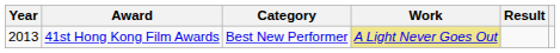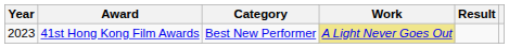 <table class="wikitable plainrowheaders">
 <tr>
 <th>Year</th>
 <th>Award</th>
 <th>Category</th>
 <th>Work</th>
 <th>Result</th>
 <th></th>
 </tr>
 <tr>
-<td>2013</td>
+<td>2023</td>
 <td><a href='#'>41st Hong Kong Film Awards</a></td>
 <td><a href='#'>Best New Performer</a></td>
 <td style="background: khaki;"><em><a href='#'>A Light Never Goes Out</a></em></td>
 <td></td>
 <td></td>
 </tr>
 </table>
